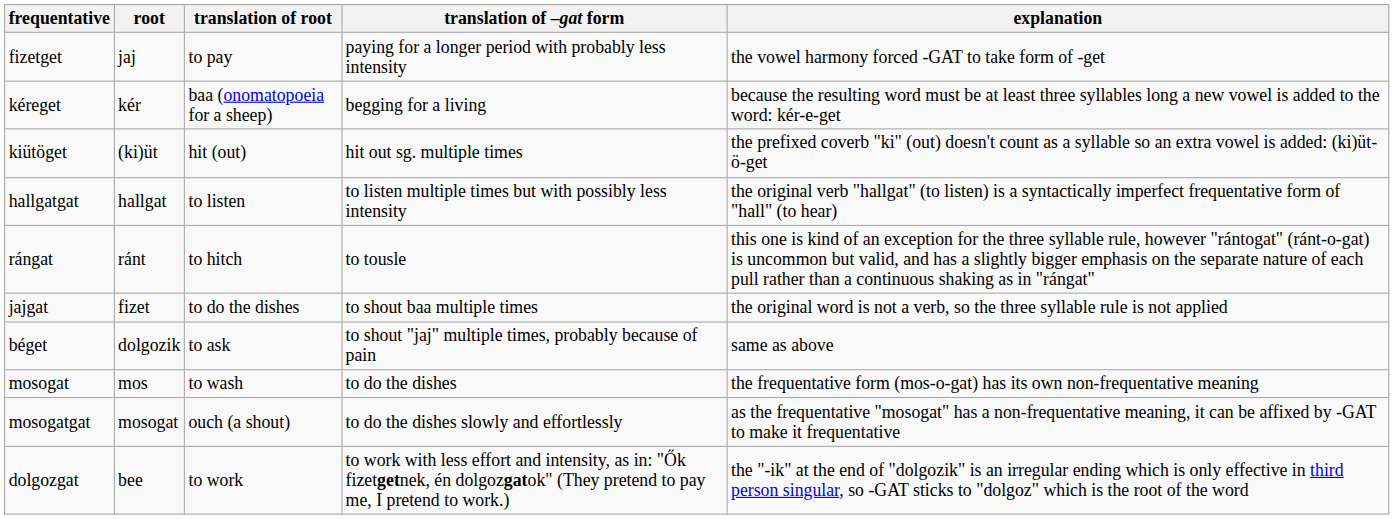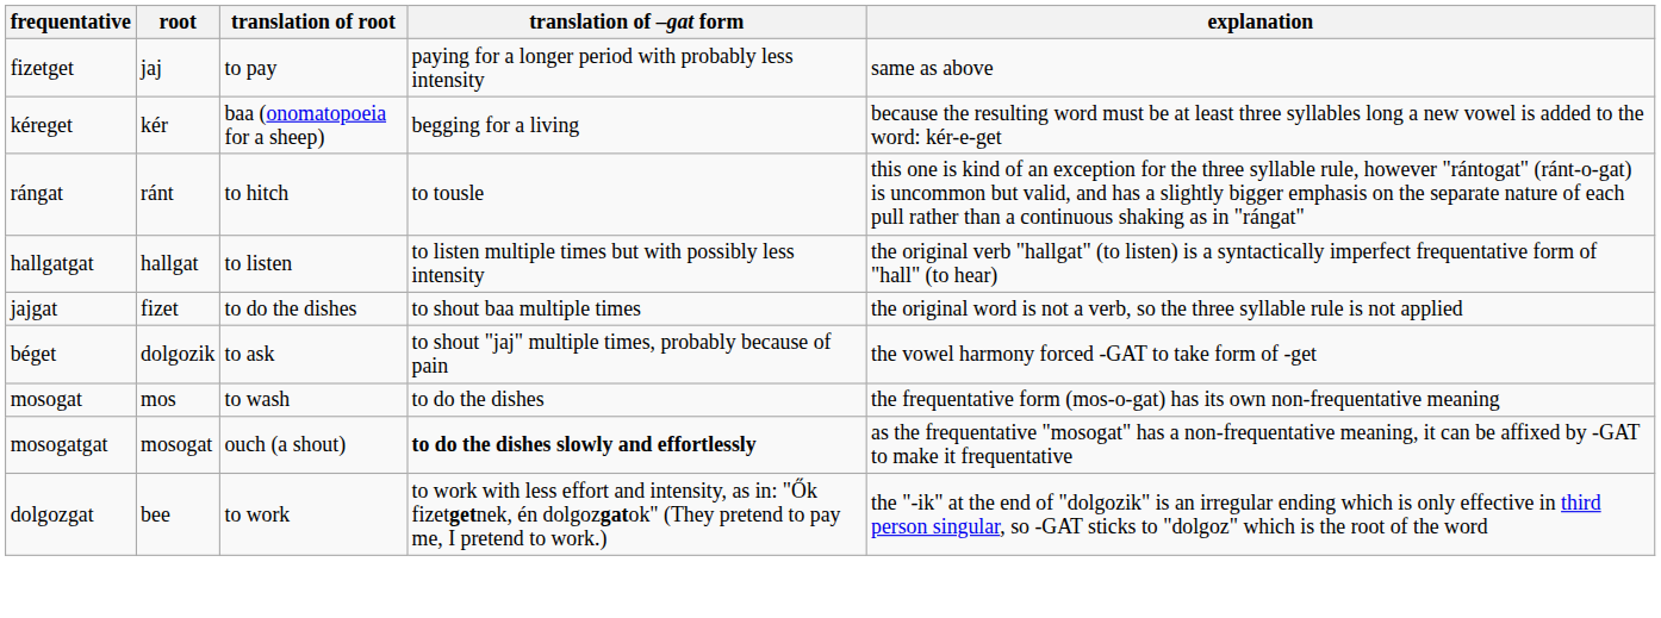 <table class="wikitable">
 <tr>
 <th>frequentative</th>
 <th>root</th>
 <th>translation of root</th>
 <th>translation of <em>–gat</em> form</th>
 <th>explanation</th>
 </tr>
 <tr>
 <td>fizetget</td>
 <td>jaj</td>
 <td>to pay</td>
 <td>paying for a longer period with probably less intensity</td>
-<td>the vowel harmony forced -GAT to take form of -get</td>
+<td>same as above</td>
 </tr>
 <tr>
 <td>kéreget</td>
 <td>kér</td>
 <td>baa (<a href='#'>onomatopoeia</a> for a sheep)</td>
 <td>begging for a living</td>
 <td>because the resulting word must be at least three syllables long a new vowel is added to the word: kér-e-get</td>
 </tr>
 <tr>
-<td>kiütöget</td>
-<td>(ki)üt</td>
-<td>hit (out)</td>
-<td>hit out sg. multiple times</td>
-<td>the prefixed coverb "ki" (out) doesn't count as a syllable so an extra vowel is added: (ki)üt-ö-get</td>
+<td>rángat</td>
+<td>ránt</td>
+<td>to hitch</td>
+<td>to tousle</td>
+<td>this one is kind of an exception for the three syllable rule, however "rántogat" (ránt-o-gat) is uncommon but valid, and has a slightly bigger emphasis on the separate nature of each pull rather than a continuous shaking as in "rángat"</td>
 </tr>
 <tr>
 <td>hallgatgat</td>
 <td>hallgat</td>
 <td>to listen</td>
 <td>to listen multiple times but with possibly less intensity</td>
 <td>the original verb "hallgat" (to listen) is a syntactically imperfect frequentative form of "hall" (to hear)</td>
-</tr>
-<tr>
-<td>rángat</td>
-<td>ránt</td>
-<td>to hitch</td>
-<td>to tousle</td>
-<td>this one is kind of an exception for the three syllable rule, however "rántogat" (ránt-o-gat) is uncommon but valid, and has a slightly bigger emphasis on the separate nature of each pull rather than a continuous shaking as in "rángat"</td>
 </tr>
 <tr>
 <td>jajgat</td>
 <td>fizet</td>
 <td>to do the dishes</td>
 <td>to shout baa multiple times</td>
 <td>the original word is not a verb, so the three syllable rule is not applied</td>
 </tr>
 <tr>
 <td>béget</td>
 <td>dolgozik</td>
 <td>to ask</td>
 <td>to shout "jaj" multiple times, probably because of pain</td>
-<td>same as above</td>
+<td>the vowel harmony forced -GAT to take form of -get</td>
 </tr>
 <tr>
 <td>mosogat</td>
 <td>mos</td>
 <td>to wash</td>
 <td>to do the dishes</td>
 <td>the frequentative form (mos-o-gat) has its own non-frequentative meaning</td>
 </tr>
 <tr>
 <td>mosogatgat</td>
 <td>mosogat</td>
 <td>ouch (a shout)</td>
-<td>to do the dishes slowly and effortlessly</td>
+<td><strong>to do the dishes slowly and effortlessly</strong></td>
 <td>as the frequentative "mosogat" has a non-frequentative meaning, it can be affixed by -GAT to make it frequentative</td>
 </tr>
 <tr>
 <td>dolgozgat</td>
 <td>bee</td>
 <td>to work</td>
 <td>to work with less effort and intensity, as in: "Ők fizet<strong>get</strong>nek, én dolgoz<strong>gat</strong>ok" (They pretend to pay me, I pretend to work.)</td>
 <td>the "-ik" at the end of "dolgozik" is an irregular ending which is only effective in <a href='#'>third person singular</a>, so -GAT sticks to "dolgoz" which is the root of the word</td>
 </tr>
 </table>
